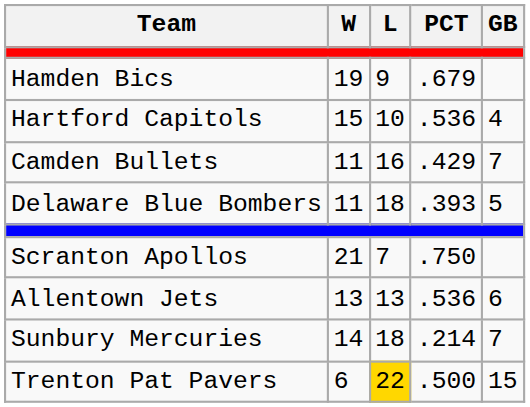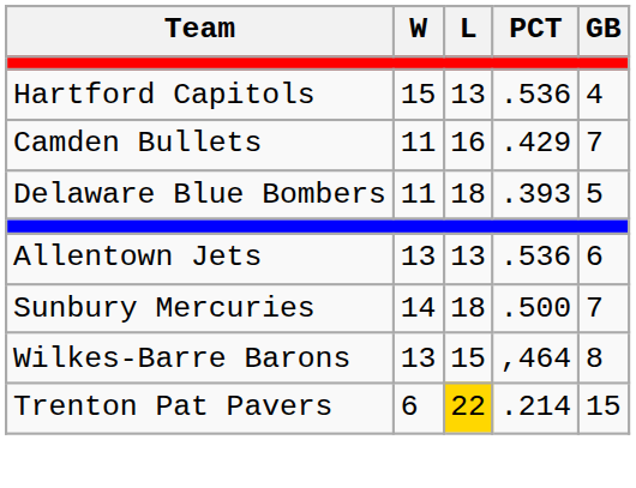 <table class="wikitable" style="font-size:90%">
 <tr>
 <th>Team</th>
 <th>W</th>
 <th>L</th>
 <th>PCT</th>
 <th>GB</th>
 </tr>
 <tr>
 <th style="background:red" colspan="5"></th>
 </tr>
 <tr>
-<td>Hamden Bics</td>
-<td>19</td>
-<td>9</td>
-<td>.679</td>
-<td></td>
-</tr>
-<tr>
 <td>Hartford Capitols</td>
 <td>15</td>
-<td>10</td>
+<td>13</td>
 <td>.536</td>
 <td>4</td>
 </tr>
 <tr>
 <td>Camden Bullets</td>
 <td>11</td>
 <td>16</td>
 <td>.429</td>
 <td>7</td>
 </tr>
 <tr>
 <td>Delaware Blue Bombers</td>
 <td>11</td>
 <td>18</td>
 <td>.393</td>
 <td>5</td>
 </tr>
 <tr>
 <th style="background:blue" colspan="5"></th>
 </tr>
 <tr>
-<td>Scranton Apollos</td>
-<td>21</td>
-<td>7</td>
-<td>.750</td>
-<td></td>
-</tr>
-<tr>
 <td>Allentown Jets</td>
 <td>13</td>
 <td>13</td>
 <td>.536</td>
 <td>6</td>
 </tr>
 <tr>
 <td>Sunbury Mercuries</td>
 <td>14</td>
 <td>18</td>
-<td>.214</td>
+<td>.500</td>
 <td>7</td>
+</tr>
+<tr>
+<td>Wilkes-Barre Barons</td>
+<td>13</td>
+<td>15</td>
+<td>,464</td>
+<td>8</td>
 </tr>
 <tr>
 <td>Trenton Pat Pavers</td>
 <td>6</td>
 <td style="background: gold;">22</td>
-<td>.500</td>
+<td>.214</td>
 <td>15</td>
 </tr>
 </table>
